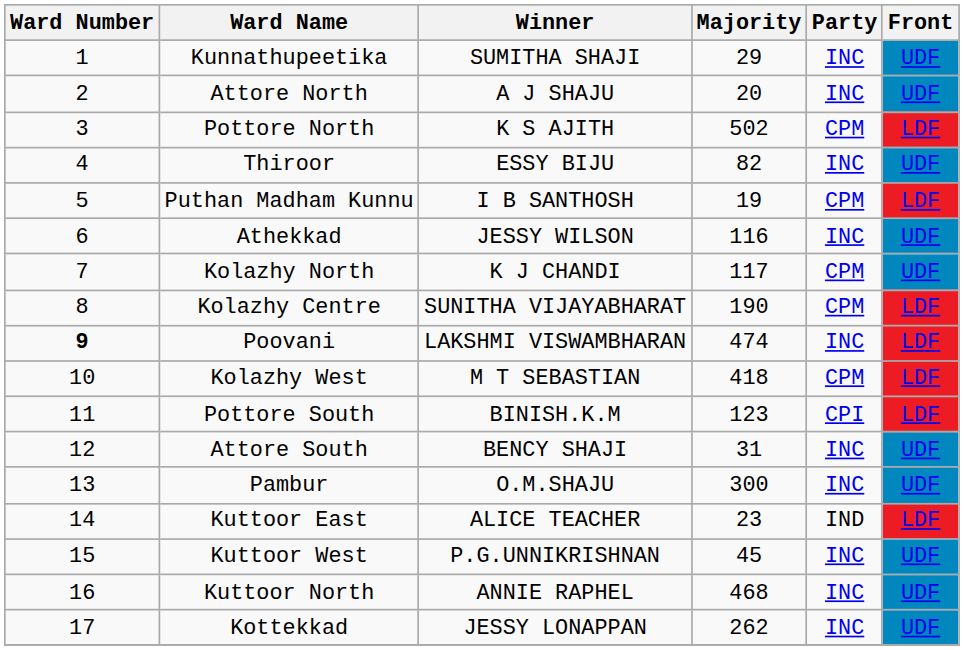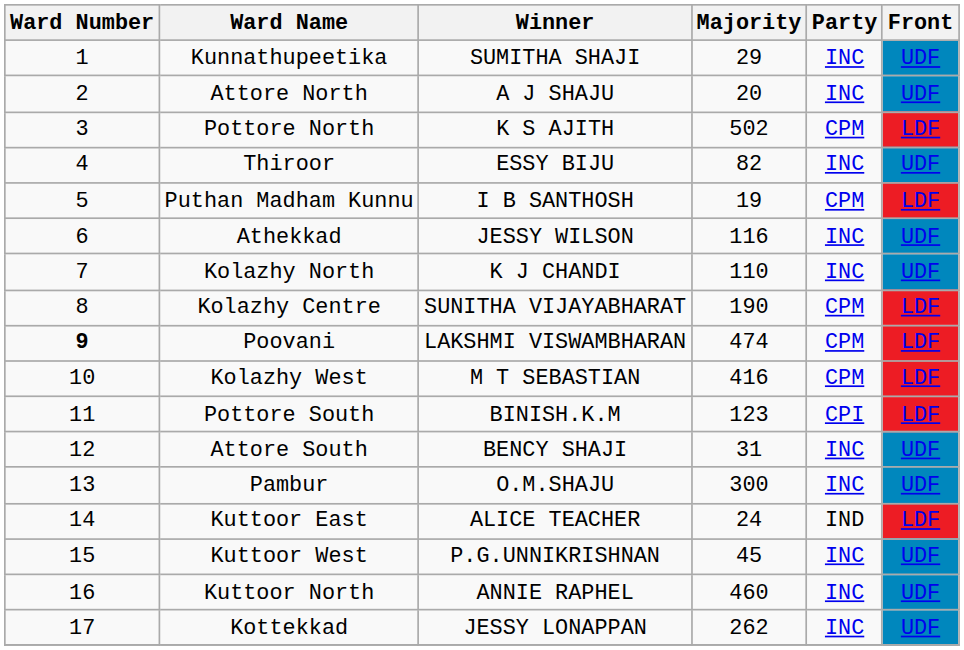 <table class="wikitable sortable">
 <tr>
 <th scope="col">Ward Number</th>
 <th scope="col">Ward Name</th>
 <th scope="col">Winner</th>
 <th scope="col">Majority</th>
 <th scope="col">Party</th>
 <th scope="col">Front</th>
 </tr>
 <tr>
 <td align="center">1</td>
 <td align="center">Kunnathupeetika</td>
 <td align="center">SUMITHA SHAJI</td>
 <td align="center">29</td>
 <td align="center"><a href='#'>INC</a></td>
 <td align="center" style="background:#0087BD; color:black;"><a href='#'>UDF</a></td>
 </tr>
 <tr>
 <td align="center">2</td>
 <td align="center">Attore North</td>
 <td align="center">A J SHAJU</td>
 <td align="center">20</td>
 <td align="center"><a href='#'>INC</a></td>
 <td align="center" style="background:#0087BD; color:black;"><a href='#'>UDF</a></td>
 </tr>
 <tr>
 <td align="center">3</td>
 <td align="center">Pottore North</td>
 <td align="center">K S AJITH</td>
 <td align="center">502</td>
 <td align="center"><a href='#'>CPM</a></td>
 <td align="center" style="background:#ED1C24; color:black;"><a href='#'>LDF</a></td>
 </tr>
 <tr>
 <td align="center">4</td>
 <td align="center">Thiroor</td>
 <td align="center">ESSY BIJU</td>
 <td align="center">82</td>
 <td align="center"><a href='#'>INC</a></td>
 <td align="center" style="background:#0087BD; color:black;"><a href='#'>UDF</a></td>
 </tr>
 <tr>
 <td align="center">5</td>
 <td align="center">Puthan Madham Kunnu</td>
 <td align="center">I B SANTHOSH</td>
 <td align="center">19</td>
 <td align="center"><a href='#'>CPM</a></td>
 <td align="center" style="background:#ED1C24; color:black;"><a href='#'>LDF</a></td>
 </tr>
 <tr>
 <td align="center">6</td>
 <td align="center">Athekkad</td>
 <td align="center">JESSY WILSON</td>
 <td align="center">116</td>
 <td align="center"><a href='#'>INC</a></td>
 <td align="center" style="background:#0087BD; color:black;"><a href='#'>UDF</a></td>
 </tr>
 <tr>
 <td align="center">7</td>
 <td align="center">Kolazhy North</td>
 <td align="center">K J CHANDI</td>
-<td align="center">117</td>
-<td align="center"><a href='#'>CPM</a></td>
+<td align="center">110</td>
+<td align="center"><a href='#'>INC</a></td>
 <td align="center" style="background:#0087BD; color:black;"><a href='#'>UDF</a></td>
 </tr>
 <tr>
 <td align="center">8</td>
 <td align="center">Kolazhy Centre</td>
 <td align="center">SUNITHA VIJAYABHARAT</td>
 <td align="center">190</td>
 <td align="center"><a href='#'>CPM</a></td>
 <td align="center" style="background:#ED1C24; color:black;"><a href='#'>LDF</a></td>
 </tr>
 <tr>
 <td align="center"><strong>9</strong></td>
 <td align="center">Poovani</td>
 <td align="center">LAKSHMI VISWAMBHARAN</td>
 <td align="center">474</td>
-<td align="center"><a href='#'>INC</a></td>
+<td align="center"><a href='#'>CPM</a></td>
 <td align="center" style="background:#ED1C24; color:black;"><a href='#'>LDF</a></td>
 </tr>
 <tr>
 <td align="center">10</td>
 <td align="center">Kolazhy West</td>
 <td align="center">M T SEBASTIAN</td>
-<td align="center">418</td>
+<td align="center">416</td>
 <td align="center"><a href='#'>CPM</a></td>
 <td align="center" style="background:#ED1C24; color:black;"><a href='#'>LDF</a></td>
 </tr>
 <tr>
 <td align="center">11</td>
 <td align="center">Pottore South</td>
 <td align="center">BINISH.K.M</td>
 <td align="center">123</td>
 <td align="center"><a href='#'>CPI</a></td>
 <td align="center" style="background:#ED1C24; color:black;"><a href='#'>LDF</a></td>
 </tr>
 <tr>
 <td align="center">12</td>
 <td align="center">Attore South</td>
 <td align="center">BENCY SHAJI</td>
 <td align="center">31</td>
 <td align="center"><a href='#'>INC</a></td>
 <td align="center" style="background:#0087BD; color:black;"><a href='#'>UDF</a></td>
 </tr>
 <tr>
 <td align="center">13</td>
 <td align="center">Pambur</td>
 <td align="center">O.M.SHAJU</td>
 <td align="center">300</td>
 <td align="center"><a href='#'>INC</a></td>
 <td align="center" style="background:#0087BD; color:black;"><a href='#'>UDF</a></td>
 </tr>
 <tr>
 <td align="center">14</td>
 <td align="center">Kuttoor East</td>
 <td align="center">ALICE TEACHER</td>
-<td align="center">23</td>
+<td align="center">24</td>
 <td align="center">IND</td>
 <td align="center" style="background:#ED1C24; color:black;"><a href='#'>LDF</a></td>
 </tr>
 <tr>
 <td align="center">15</td>
 <td align="center">Kuttoor West</td>
 <td align="center">P.G.UNNIKRISHNAN</td>
 <td align="center">45</td>
 <td align="center"><a href='#'>INC</a></td>
 <td align="center" style="background:#0087BD; color:black;"><a href='#'>UDF</a></td>
 </tr>
 <tr>
 <td align="center">16</td>
 <td align="center">Kuttoor North</td>
 <td align="center">ANNIE RAPHEL</td>
-<td align="center">468</td>
+<td align="center">460</td>
 <td align="center"><a href='#'>INC</a></td>
 <td align="center" style="background:#0087BD; color:black;"><a href='#'>UDF</a></td>
 </tr>
 <tr>
 <td align="center">17</td>
 <td align="center">Kottekkad</td>
 <td align="center">JESSY LONAPPAN</td>
 <td align="center">262</td>
 <td align="center"><a href='#'>INC</a></td>
 <td align="center" style="background:#0087BD; color:black;"><a href='#'>UDF</a></td>
 </tr>
 <tr>
 </tr>
 </table>
